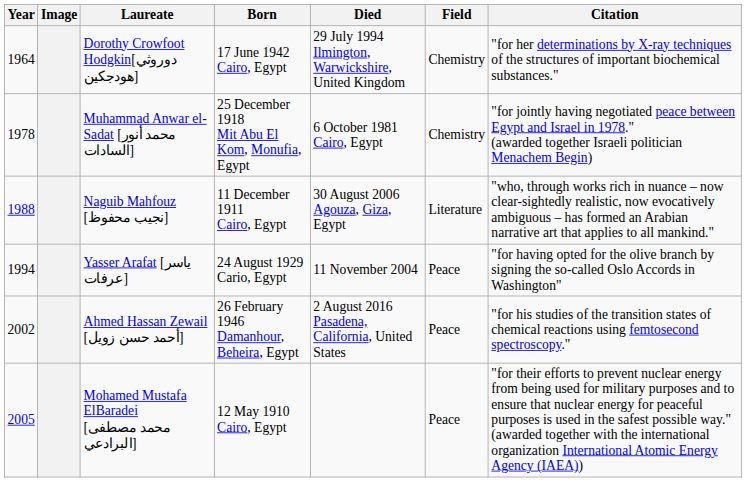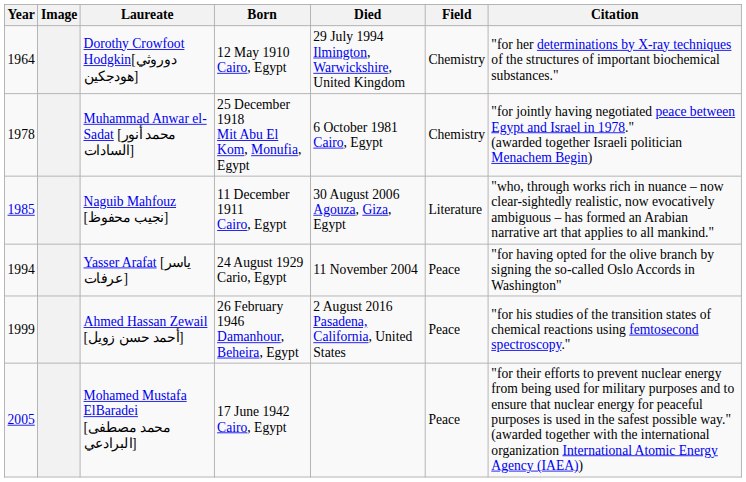 <table class="wikitable sortable">
 <tr>
 <th>Year</th>
 <th class="unportable">Image</th>
 <th>Laureate</th>
 <th>Born</th>
 <th>Died</th>
 <th>Field</th>
 <th>Citation</th>
 </tr>
 <tr>
 <td style="text-align:center;">1964</td>
 <th scope="row"></th>
 <td><a href='#'>Dorothy Crowfoot Hodgkin</a>[دوروثي هودجكين]</td>
-<td>17 June 1942 <br><a href='#'>Cairo</a>, Egypt</td>
+<td>12 May 1910 <br><a href='#'>Cairo</a>, Egypt</td>
 <td>29 July 1994 <br><a href='#'>Ilmington</a>, <a href='#'>Warwickshire</a>, United Kingdom</td>
 <td>Chemistry</td>
 <td>"for her <a href='#'>determinations by X-ray techniques</a> of the structures of important biochemical substances."</td>
 </tr>
 <tr>
 <td style="text-align:center;">1978</td>
 <th scope="row"></th>
 <td><a href='#'>Muhammad Anwar el-Sadat</a> [محمد أنور السادات]</td>
 <td>25 December 1918 <br><a href='#'>Mit Abu El Kom</a>, <a href='#'>Monufia</a>, Egypt</td>
 <td>6 October 1981 <br><a href='#'>Cairo</a>, Egypt</td>
 <td>Chemistry</td>
 <td>"for jointly having negotiated <a href='#'>peace between Egypt and Israel in 1978</a>."<br><span>(awarded together Israeli politician <a href='#'>Menachem Begin</a>)</span></td>
 </tr>
 <tr>
-<td style="text-align:center;"><a href='#'>1988</a></td>
+<td style="text-align:center;"><a href='#'>1985</a></td>
 <th scope="row"></th>
 <td><a href='#'>Naguib Mahfouz</a> <br>[نجيب محفوظ]</td>
 <td>11 December 1911 <br><a href='#'>Cairo</a>, Egypt</td>
 <td>30 August 2006 <br><a href='#'>Agouza</a>, <a href='#'>Giza</a>, Egypt</td>
 <td>Literature</td>
 <td>"who, through works rich in nuance – now clear-sightedly realistic, now evocatively ambiguous – has formed an Arabian narrative art that applies to all mankind."</td>
 </tr>
 <tr>
 <td>1994</td>
 <th scope="row"></th>
 <td><a href='#'>Yasser Arafat</a> [ياسر عرفات]</td>
 <td>24 August 1929<br>Cario, Egypt</td>
 <td>11 November 2004</td>
 <td>Peace</td>
 <td>"for having opted for the olive branch by signing the so-called Oslo Accords in Washington"</td>
 </tr>
 <tr>
-<td style="text-align:center;">2002</td>
+<td style="text-align:center;">1999</td>
 <th scope="row"></th>
 <td><a href='#'>Ahmed Hassan Zewail</a> <br>[أحمد حسن زويل]</td>
 <td>26 February 1946 <br><a href='#'>Damanhour</a>, <a href='#'>Beheira</a>, Egypt</td>
 <td>2 August 2016 <br><a href='#'>Pasadena, California</a>, United States</td>
 <td>Peace</td>
 <td>"for his studies of the transition states of chemical reactions using <a href='#'>femtosecond spectroscopy</a>."</td>
 </tr>
 <tr>
 <td style="text-align:center;"><a href='#'>2005</a></td>
 <th scope="row"></th>
 <td><a href='#'>Mohamed Mustafa ElBaradei</a> <br>[محمد مصطفى البرادعي]</td>
-<td>12 May 1910 <br><a href='#'>Cairo</a>, Egypt</td>
+<td>17 June 1942 <br><a href='#'>Cairo</a>, Egypt</td>
 <td></td>
 <td>Peace</td>
 <td>"for their efforts to prevent nuclear energy from being used for military purposes and to ensure that nuclear energy for peaceful purposes is used in the safest possible way."<br><span>(awarded together with the international organization <a href='#'>International Atomic Energy Agency (IAEA)</a>)</span></td>
 </tr>
 </table>
